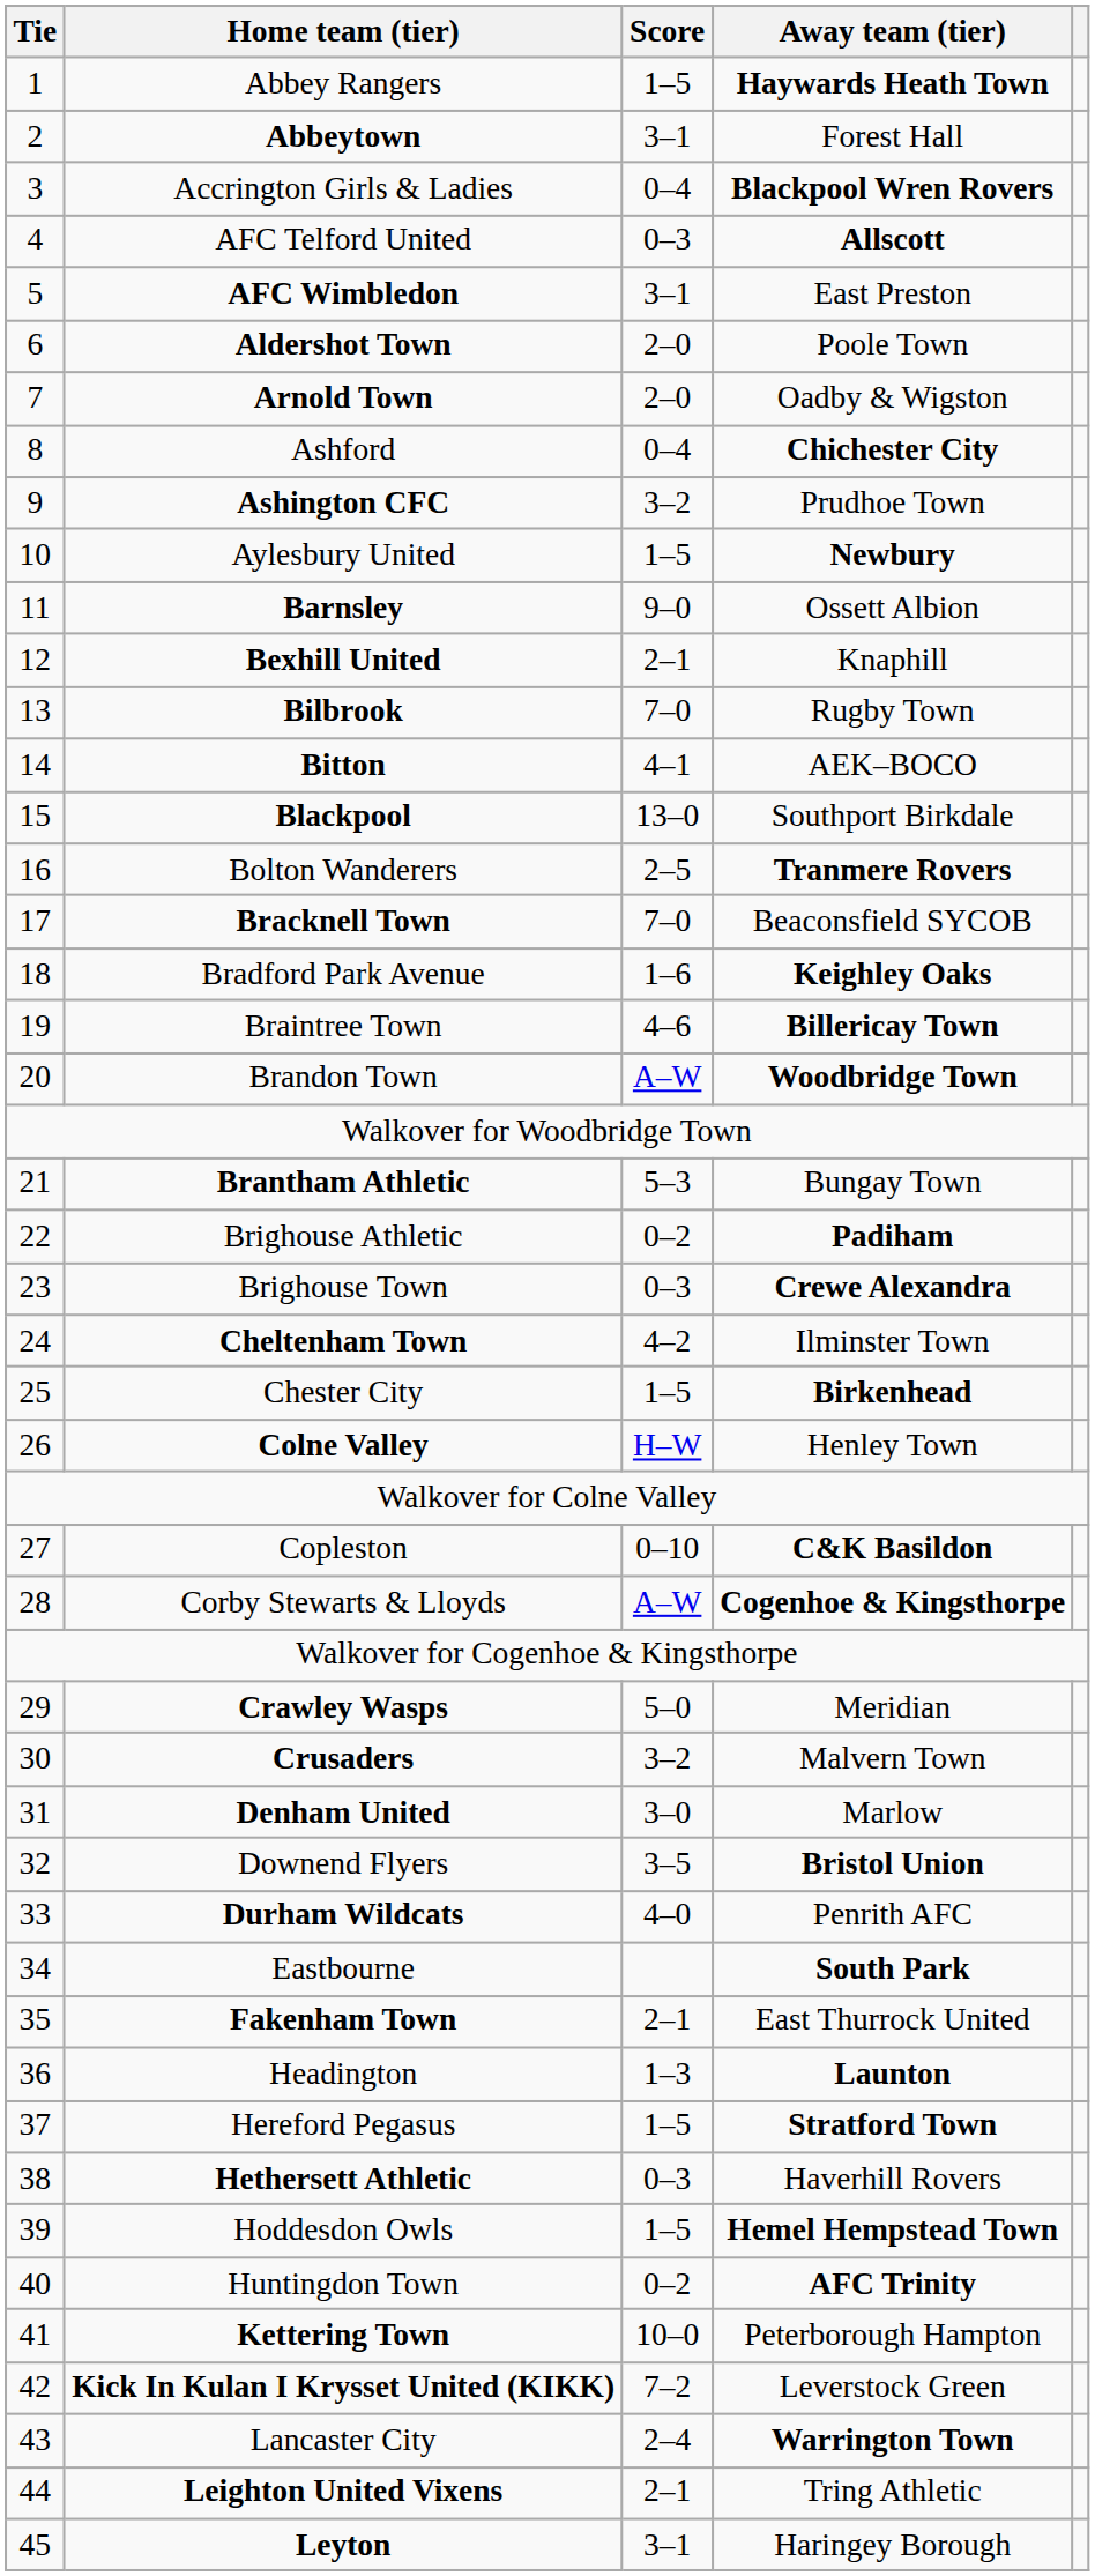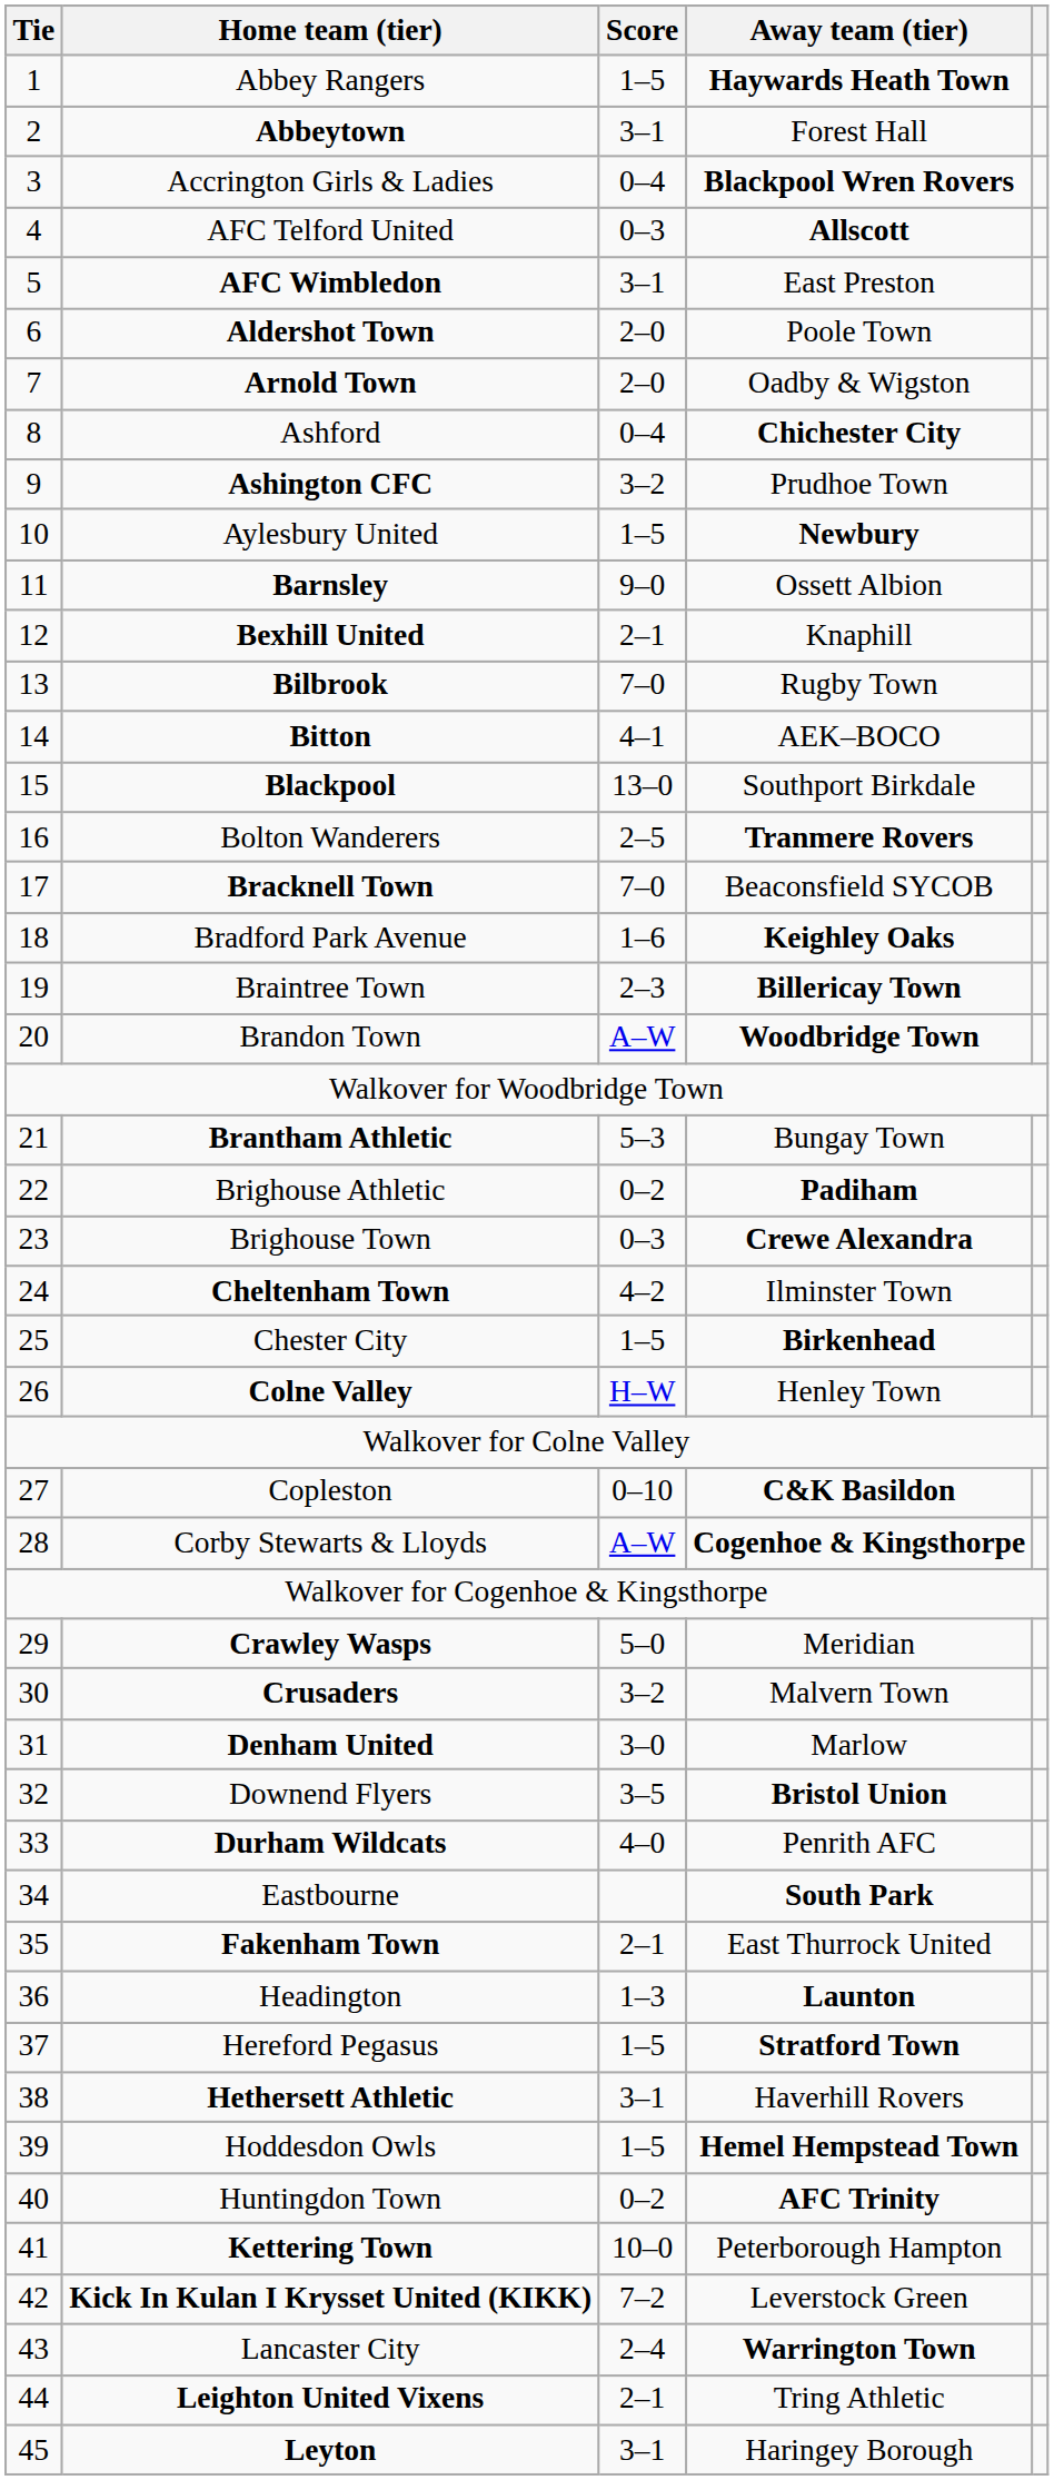 <table class="wikitable" style="text-align:center; font-size:85%">
 <tr>
 <th>Tie</th>
 <th>Home team (tier)</th>
 <th>Score</th>
 <th>Away team (tier)</th>
 <th></th>
 </tr>
 <tr>
 <td>1</td>
 <td>Abbey Rangers</td>
 <td>1–5</td>
 <td><strong>Haywards Heath Town</strong></td>
 <td></td>
 </tr>
 <tr>
 <td>2</td>
 <td><strong>Abbeytown</strong></td>
 <td>3–1</td>
 <td>Forest Hall</td>
 <td></td>
 </tr>
 <tr>
 <td>3</td>
 <td>Accrington Girls & Ladies</td>
 <td align="center">0–4</td>
 <td><strong>Blackpool Wren Rovers</strong></td>
 <td></td>
 </tr>
 <tr>
 <td>4</td>
 <td>AFC Telford United</td>
 <td align="center">0–3</td>
 <td><strong>Allscott</strong></td>
 <td></td>
 </tr>
 <tr>
 <td>5</td>
 <td><strong>AFC Wimbledon</strong></td>
 <td>3–1</td>
 <td>East Preston</td>
 <td></td>
 </tr>
 <tr>
 <td>6</td>
 <td><strong>Aldershot Town</strong></td>
 <td align="center">2–0</td>
 <td>Poole Town</td>
 <td></td>
 </tr>
 <tr>
 <td>7</td>
 <td><strong>Arnold Town</strong></td>
 <td align="center">2–0</td>
 <td>Oadby & Wigston</td>
 <td></td>
 </tr>
 <tr>
 <td>8</td>
 <td>Ashford</td>
 <td align="center">0–4</td>
 <td><strong>Chichester City</strong></td>
 <td></td>
 </tr>
 <tr>
 <td>9</td>
 <td><strong>Ashington CFC</strong></td>
 <td>3–2</td>
 <td>Prudhoe Town</td>
 <td></td>
 </tr>
 <tr>
 <td>10</td>
 <td>Aylesbury United</td>
 <td>1–5</td>
 <td><strong>Newbury</strong></td>
 <td></td>
 </tr>
 <tr>
 <td>11</td>
 <td><strong>Barnsley</strong></td>
 <td align="center">9–0</td>
 <td>Ossett Albion</td>
 <td></td>
 </tr>
 <tr>
 <td>12</td>
 <td><strong>Bexhill United</strong></td>
 <td>2–1</td>
 <td>Knaphill</td>
 <td></td>
 </tr>
 <tr>
 <td>13</td>
 <td><strong>Bilbrook</strong></td>
 <td align="center">7–0</td>
 <td>Rugby Town</td>
 <td></td>
 </tr>
 <tr>
 <td>14</td>
 <td><strong>Bitton</strong></td>
 <td>4–1</td>
 <td>AEK–BOCO</td>
 <td></td>
 </tr>
 <tr>
 <td>15</td>
 <td><strong>Blackpool</strong></td>
 <td align="center">13–0</td>
 <td>Southport Birkdale</td>
 <td></td>
 </tr>
 <tr>
 <td>16</td>
 <td>Bolton Wanderers</td>
 <td>2–5</td>
 <td><strong>Tranmere Rovers</strong></td>
 <td></td>
 </tr>
 <tr>
 <td>17</td>
 <td><strong>Bracknell Town</strong></td>
 <td align="center">7–0</td>
 <td>Beaconsfield SYCOB</td>
 <td></td>
 </tr>
 <tr>
 <td>18</td>
 <td>Bradford Park Avenue</td>
 <td>1–6</td>
 <td><strong>Keighley Oaks</strong></td>
 <td></td>
 </tr>
 <tr>
 <td>19</td>
 <td>Braintree Town</td>
-<td>4–6 </td>
+<td>2–3</td>
 <td><strong>Billericay Town</strong></td>
 <td></td>
 </tr>
 <tr>
 <td>20</td>
 <td>Brandon Town</td>
 <td align="center"><a href='#'>A–W</a></td>
 <td><strong>Woodbridge Town</strong></td>
 <td></td>
 </tr>
 <tr>
 <td colspan="5" align="centre">Walkover for Woodbridge Town</td>
 </tr>
 <tr>
 <td>21</td>
 <td><strong>Brantham Athletic</strong></td>
 <td>5–3</td>
 <td>Bungay Town</td>
 <td></td>
 </tr>
 <tr>
 <td>22</td>
 <td>Brighouse Athletic</td>
 <td align="center">0–2</td>
 <td><strong>Padiham</strong></td>
 <td></td>
 </tr>
 <tr>
 <td>23</td>
 <td>Brighouse Town</td>
 <td align="center">0–3</td>
 <td><strong>Crewe Alexandra</strong></td>
 <td></td>
 </tr>
 <tr>
 <td>24</td>
 <td><strong>Cheltenham Town</strong></td>
 <td>4–2 </td>
 <td>Ilminster Town</td>
 <td></td>
 </tr>
 <tr>
 <td>25</td>
 <td>Chester City</td>
 <td>1–5</td>
 <td><strong>Birkenhead</strong></td>
 <td></td>
 </tr>
 <tr>
 <td>26</td>
 <td><strong>Colne Valley</strong></td>
 <td align="center"><a href='#'>H–W</a></td>
 <td>Henley Town</td>
 <td></td>
 </tr>
 <tr>
 <td colspan="5" align="centre">Walkover for Colne Valley</td>
 </tr>
 <tr>
 <td>27</td>
 <td>Copleston</td>
 <td align="center">0–10</td>
 <td><strong>C&K Basildon</strong></td>
 <td></td>
 </tr>
 <tr>
 <td>28</td>
 <td>Corby Stewarts & Lloyds</td>
 <td align="center"><a href='#'>A–W</a></td>
 <td><strong>Cogenhoe & Kingsthorpe</strong></td>
 <td></td>
 </tr>
 <tr>
 <td colspan="5" align="centre">Walkover for Cogenhoe & Kingsthorpe</td>
 </tr>
 <tr>
 <td>29</td>
 <td><strong>Crawley Wasps</strong></td>
 <td align="center">5–0</td>
 <td>Meridian</td>
 <td></td>
 </tr>
 <tr>
 <td>30</td>
 <td><strong>Crusaders</strong></td>
 <td>3–2</td>
 <td>Malvern Town</td>
 <td></td>
 </tr>
 <tr>
 <td>31</td>
 <td><strong>Denham United</strong></td>
 <td align="center">3–0</td>
 <td>Marlow</td>
 <td></td>
 </tr>
 <tr>
 <td>32</td>
 <td>Downend Flyers</td>
 <td>3–5</td>
 <td><strong>Bristol Union</strong></td>
 <td></td>
 </tr>
 <tr>
 <td>33</td>
 <td><strong>Durham Wildcats</strong></td>
 <td align="center">4–0</td>
 <td>Penrith AFC</td>
 <td></td>
 </tr>
 <tr>
 <td>34</td>
 <td>Eastbourne</td>
 <td></td>
 <td><strong>South Park</strong></td>
 <td></td>
 </tr>
 <tr>
 <td>35</td>
 <td><strong>Fakenham Town</strong></td>
 <td>2–1</td>
 <td>East Thurrock United</td>
 <td></td>
 </tr>
 <tr>
 <td>36</td>
 <td>Headington</td>
 <td>1–3</td>
 <td><strong>Launton</strong></td>
 <td></td>
 </tr>
 <tr>
 <td>37</td>
 <td>Hereford Pegasus</td>
 <td>1–5</td>
 <td><strong>Stratford Town</strong></td>
 <td></td>
 </tr>
 <tr>
 <td>38</td>
 <td><strong>Hethersett Athletic</strong></td>
-<td align="center">0–3</td>
+<td>3–1 </td>
 <td>Haverhill Rovers</td>
 <td></td>
 </tr>
 <tr>
 <td>39</td>
 <td>Hoddesdon Owls</td>
 <td>1–5</td>
 <td><strong>Hemel Hempstead Town</strong></td>
 <td></td>
 </tr>
 <tr>
 <td>40</td>
 <td>Huntingdon Town</td>
 <td align="center">0–2</td>
 <td><strong>AFC Trinity</strong></td>
 <td></td>
 </tr>
 <tr>
 <td>41</td>
 <td><strong>Kettering Town</strong></td>
 <td align="center">10–0</td>
 <td>Peterborough Hampton</td>
 <td></td>
 </tr>
 <tr>
 <td>42</td>
 <td><strong>Kick In Kulan I Krysset United (KIKK)</strong></td>
 <td>7–2</td>
 <td>Leverstock Green</td>
 <td></td>
 </tr>
 <tr>
 <td>43</td>
 <td>Lancaster City</td>
 <td>2–4</td>
 <td><strong>Warrington Town</strong></td>
 <td></td>
 </tr>
 <tr>
 <td>44</td>
 <td><strong>Leighton United Vixens</strong></td>
 <td>2–1 </td>
 <td>Tring Athletic</td>
 <td></td>
 </tr>
 <tr>
 <td>45</td>
 <td><strong>Leyton</strong></td>
 <td>3–1</td>
 <td>Haringey Borough</td>
 <td></td>
 </tr>
 </table>
